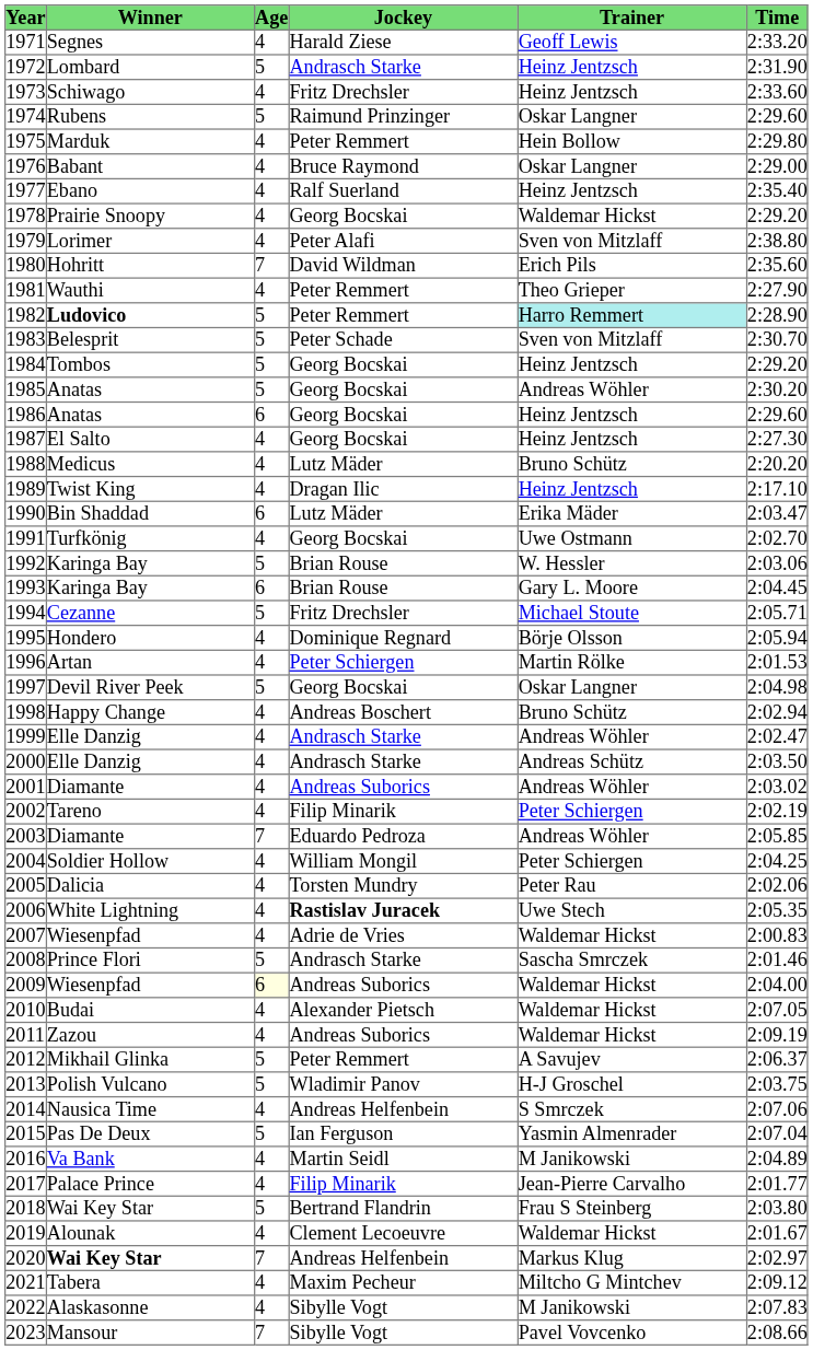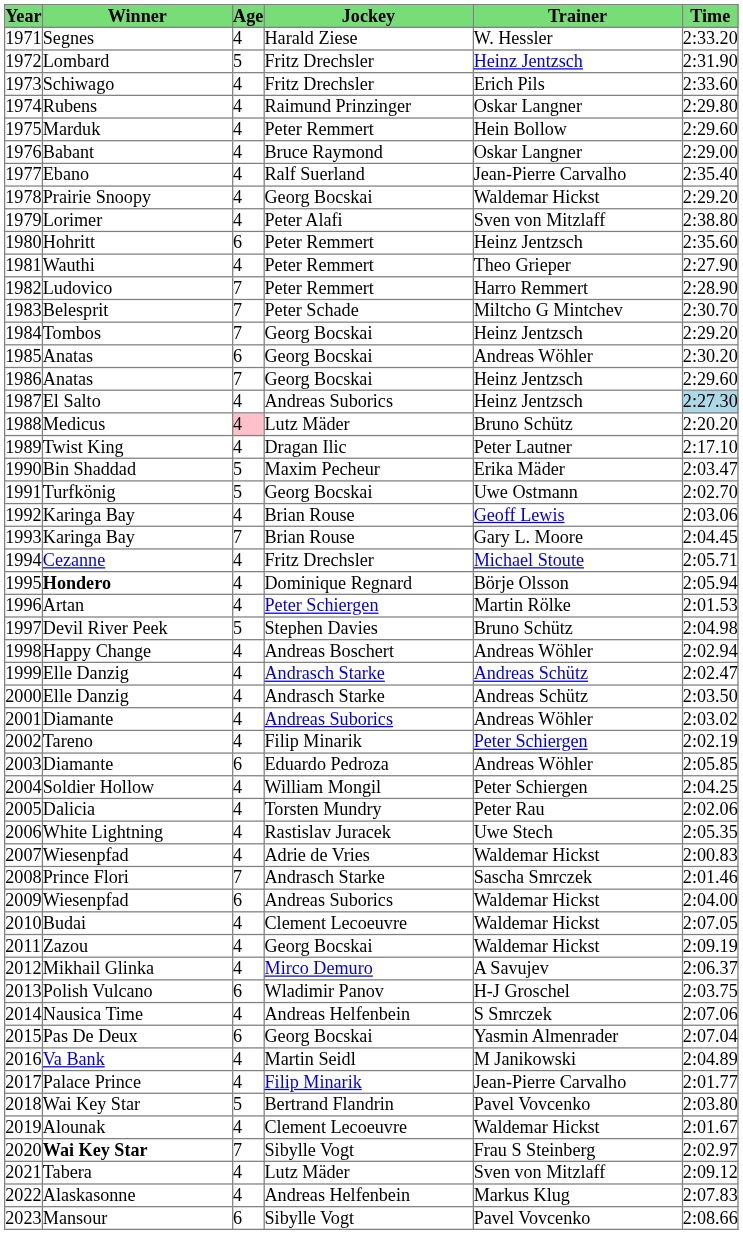 <table class = "sortable" | border="1" cellpadding="0" style="border-collapse: collapse; font-size:90%">
 <tr bgcolor="#77dd77" align="center">
 <th>Year</th>
 <th>Winner</th>
 <th>Age</th>
 <th>Jockey</th>
 <th>Trainer</th>
 <th>Time</th>
 </tr>
 <tr>
 <td>1971</td>
 <td width=150px>Segnes</td>
 <td>4</td>
 <td width=165px>Harald Ziese</td>
-<td><a href='#'>Geoff Lewis</a></td>
+<td width=165px>W. Hessler</td>
 <td>2:33.20</td>
 </tr>
 <tr>
 <td>1972</td>
 <td>Lombard</td>
 <td>5</td>
-<td><a href='#'>Andrasch Starke</a></td>
+<td>Fritz Drechsler</td>
 <td><a href='#'>Heinz Jentzsch</a></td>
 <td>2:31.90</td>
 </tr>
 <tr>
 <td>1973</td>
 <td>Schiwago</td>
 <td>4</td>
 <td>Fritz Drechsler</td>
-<td>Heinz Jentzsch</td>
+<td>Erich Pils</td>
 <td>2:33.60</td>
 </tr>
 <tr>
 <td>1974</td>
 <td>Rubens</td>
-<td>5</td>
+<td>4</td>
 <td>Raimund Prinzinger</td>
 <td>Oskar Langner</td>
-<td>2:29.60</td>
+<td>2:29.80</td>
 </tr>
 <tr>
 <td>1975</td>
 <td>Marduk</td>
 <td>4</td>
 <td>Peter Remmert</td>
 <td>Hein Bollow</td>
-<td>2:29.80</td>
+<td>2:29.60</td>
 </tr>
 <tr>
 <td>1976</td>
 <td>Babant</td>
 <td>4</td>
 <td>Bruce Raymond</td>
 <td>Oskar Langner</td>
 <td>2:29.00</td>
 </tr>
 <tr>
 <td>1977</td>
 <td>Ebano</td>
 <td>4</td>
 <td>Ralf Suerland</td>
-<td>Heinz Jentzsch</td>
+<td>Jean-Pierre Carvalho</td>
 <td>2:35.40</td>
 </tr>
 <tr>
 <td>1978</td>
 <td>Prairie Snoopy</td>
 <td>4</td>
 <td>Georg Bocskai</td>
 <td>Waldemar Hickst</td>
 <td>2:29.20</td>
 </tr>
 <tr>
 <td>1979</td>
 <td>Lorimer</td>
 <td>4</td>
 <td>Peter Alafi</td>
 <td>Sven von Mitzlaff</td>
 <td>2:38.80</td>
 </tr>
 <tr>
 <td>1980</td>
 <td>Hohritt</td>
-<td>7</td>
-<td>David Wildman</td>
-<td>Erich Pils</td>
+<td>6</td>
+<td>Peter Remmert</td>
+<td>Heinz Jentzsch</td>
 <td>2:35.60</td>
 </tr>
 <tr>
 <td>1981</td>
 <td>Wauthi</td>
 <td>4</td>
 <td>Peter Remmert</td>
 <td>Theo Grieper</td>
 <td>2:27.90</td>
 </tr>
 <tr>
 <td>1982</td>
-<td><strong>Ludovico</strong></td>
-<td>5</td>
+<td>Ludovico</td>
+<td>7</td>
 <td>Peter Remmert</td>
-<td style="background: paleturquoise;">Harro Remmert</td>
+<td>Harro Remmert</td>
 <td>2:28.90</td>
 </tr>
 <tr>
 <td>1983</td>
 <td>Belesprit</td>
-<td>5</td>
+<td>7</td>
 <td>Peter Schade</td>
-<td>Sven von Mitzlaff</td>
+<td>Miltcho G Mintchev</td>
 <td>2:30.70</td>
 </tr>
 <tr>
 <td>1984</td>
 <td>Tombos</td>
-<td>5</td>
+<td>7</td>
 <td>Georg Bocskai</td>
 <td>Heinz Jentzsch</td>
 <td>2:29.20</td>
 </tr>
 <tr>
 <td>1985</td>
 <td>Anatas</td>
-<td>5</td>
+<td>6</td>
 <td>Georg Bocskai</td>
 <td>Andreas Wöhler</td>
 <td>2:30.20</td>
 </tr>
 <tr>
 <td>1986</td>
 <td>Anatas</td>
-<td>6</td>
+<td>7</td>
 <td>Georg Bocskai</td>
 <td>Heinz Jentzsch</td>
 <td>2:29.60</td>
 </tr>
 <tr>
 <td>1987</td>
 <td>El Salto</td>
 <td>4</td>
-<td>Georg Bocskai</td>
+<td>Andreas Suborics</td>
 <td>Heinz Jentzsch</td>
-<td>2:27.30</td>
+<td style="background: lightblue;">2:27.30</td>
 </tr>
 <tr>
 <td>1988</td>
 <td>Medicus</td>
-<td>4</td>
+<td style="background: pink;">4</td>
 <td>Lutz Mäder</td>
 <td>Bruno Schütz</td>
 <td>2:20.20</td>
 </tr>
 <tr>
 <td>1989</td>
 <td>Twist King</td>
 <td>4</td>
 <td>Dragan Ilic</td>
-<td><a href='#'>Heinz Jentzsch</a></td>
+<td>Peter Lautner</td>
 <td>2:17.10</td>
 </tr>
 <tr>
 <td>1990</td>
 <td>Bin Shaddad</td>
-<td>6</td>
-<td>Lutz Mäder</td>
+<td>5</td>
+<td>Maxim Pecheur</td>
 <td>Erika Mäder</td>
 <td>2:03.47</td>
 </tr>
 <tr>
 <td>1991</td>
 <td>Turfkönig</td>
-<td>4</td>
+<td>5</td>
 <td>Georg Bocskai</td>
 <td>Uwe Ostmann</td>
 <td>2:02.70</td>
 </tr>
 <tr>
 <td>1992</td>
 <td>Karinga Bay</td>
-<td>5</td>
+<td>4</td>
 <td>Brian Rouse</td>
-<td width=165px>W. Hessler</td>
+<td><a href='#'>Geoff Lewis</a></td>
 <td>2:03.06</td>
 </tr>
 <tr>
 <td>1993</td>
 <td>Karinga Bay</td>
-<td>6</td>
+<td>7</td>
 <td>Brian Rouse</td>
 <td>Gary L. Moore</td>
 <td>2:04.45</td>
 </tr>
 <tr>
 <td>1994</td>
 <td><a href='#'>Cezanne</a></td>
-<td>5</td>
+<td>4</td>
 <td>Fritz Drechsler</td>
 <td><a href='#'>Michael Stoute</a></td>
 <td>2:05.71</td>
 </tr>
 <tr>
 <td>1995</td>
-<td>Hondero</td>
+<td><strong>Hondero</strong></td>
 <td>4</td>
 <td>Dominique Regnard</td>
 <td>Börje Olsson</td>
 <td>2:05.94</td>
 </tr>
 <tr>
 <td>1996</td>
 <td>Artan</td>
 <td>4</td>
 <td><a href='#'>Peter Schiergen</a></td>
 <td>Martin Rölke</td>
 <td>2:01.53</td>
 </tr>
 <tr>
 <td>1997</td>
 <td>Devil River Peek</td>
 <td>5</td>
-<td>Georg Bocskai</td>
-<td>Oskar Langner</td>
+<td>Stephen Davies</td>
+<td>Bruno Schütz</td>
 <td>2:04.98</td>
 </tr>
 <tr>
 <td>1998</td>
 <td>Happy Change</td>
 <td>4</td>
 <td>Andreas Boschert</td>
-<td>Bruno Schütz</td>
+<td>Andreas Wöhler</td>
 <td>2:02.94</td>
 </tr>
 <tr>
 <td>1999</td>
 <td>Elle Danzig</td>
 <td>4</td>
 <td><a href='#'>Andrasch Starke</a></td>
-<td>Andreas Wöhler</td>
+<td><a href='#'>Andreas Schütz</a></td>
 <td>2:02.47</td>
 </tr>
 <tr>
 <td>2000</td>
 <td>Elle Danzig</td>
 <td>4</td>
 <td>Andrasch Starke</td>
 <td>Andreas Schütz</td>
 <td>2:03.50</td>
 </tr>
 <tr>
 <td>2001</td>
 <td>Diamante</td>
 <td>4</td>
 <td><a href='#'>Andreas Suborics</a></td>
 <td>Andreas Wöhler</td>
 <td>2:03.02</td>
 </tr>
 <tr>
 <td>2002</td>
 <td>Tareno</td>
 <td>4</td>
 <td>Filip Minarik</td>
 <td><a href='#'>Peter Schiergen</a></td>
 <td>2:02.19</td>
 </tr>
 <tr>
 <td>2003</td>
 <td>Diamante</td>
-<td>7</td>
+<td>6</td>
 <td>Eduardo Pedroza</td>
 <td>Andreas Wöhler</td>
 <td>2:05.85</td>
 </tr>
 <tr>
 <td>2004</td>
 <td>Soldier Hollow</td>
 <td>4</td>
 <td>William Mongil</td>
 <td>Peter Schiergen</td>
 <td>2:04.25</td>
 </tr>
 <tr>
 <td>2005</td>
 <td>Dalicia</td>
 <td>4</td>
 <td>Torsten Mundry</td>
 <td>Peter Rau</td>
 <td>2:02.06</td>
 </tr>
 <tr>
 <td>2006</td>
 <td>White Lightning</td>
 <td>4</td>
-<td><strong>Rastislav Juracek</strong></td>
+<td>Rastislav Juracek</td>
 <td>Uwe Stech</td>
 <td>2:05.35</td>
 </tr>
 <tr>
 <td>2007</td>
 <td>Wiesenpfad</td>
 <td>4</td>
 <td>Adrie de Vries</td>
 <td>Waldemar Hickst</td>
 <td>2:00.83</td>
 </tr>
 <tr>
 <td>2008</td>
 <td>Prince Flori</td>
-<td>5</td>
+<td>7</td>
 <td>Andrasch Starke</td>
 <td>Sascha Smrczek</td>
 <td>2:01.46</td>
 </tr>
 <tr>
 <td>2009</td>
 <td>Wiesenpfad</td>
-<td style="background: lightyellow;">6</td>
+<td>6</td>
 <td>Andreas Suborics</td>
 <td>Waldemar Hickst</td>
 <td>2:04.00</td>
 </tr>
 <tr>
 <td>2010</td>
 <td>Budai</td>
 <td>4</td>
-<td>Alexander Pietsch</td>
+<td>Clement Lecoeuvre</td>
 <td>Waldemar Hickst</td>
 <td>2:07.05</td>
 </tr>
 <tr>
 <td>2011</td>
 <td>Zazou</td>
 <td>4</td>
-<td>Andreas Suborics</td>
+<td>Georg Bocskai</td>
 <td>Waldemar Hickst</td>
 <td>2:09.19</td>
 </tr>
 <tr>
 <td>2012</td>
 <td>Mikhail Glinka</td>
-<td>5</td>
-<td>Peter Remmert</td>
+<td>4</td>
+<td><a href='#'>Mirco Demuro</a></td>
 <td>A Savujev</td>
 <td>2:06.37</td>
 </tr>
 <tr>
 <td>2013</td>
 <td>Polish Vulcano</td>
-<td>5</td>
+<td>6</td>
 <td>Wladimir Panov</td>
 <td>H-J Groschel</td>
 <td>2:03.75</td>
 </tr>
 <tr>
 <td>2014</td>
 <td>Nausica Time</td>
 <td>4</td>
 <td>Andreas Helfenbein</td>
 <td>S Smrczek</td>
 <td>2:07.06</td>
 </tr>
 <tr>
 <td>2015</td>
 <td>Pas De Deux</td>
-<td>5</td>
-<td>Ian Ferguson</td>
+<td>6</td>
+<td>Georg Bocskai</td>
 <td>Yasmin Almenrader</td>
 <td>2:07.04</td>
 </tr>
 <tr>
 <td>2016</td>
 <td><a href='#'>Va Bank</a></td>
 <td>4</td>
 <td>Martin Seidl</td>
 <td>M Janikowski</td>
 <td>2:04.89</td>
 </tr>
 <tr>
 <td>2017</td>
 <td>Palace Prince</td>
 <td>4</td>
 <td><a href='#'>Filip Minarik</a></td>
 <td>Jean-Pierre Carvalho</td>
 <td>2:01.77</td>
 </tr>
 <tr>
 <td>2018</td>
 <td>Wai Key Star</td>
 <td>5</td>
 <td>Bertrand Flandrin</td>
-<td>Frau S Steinberg</td>
+<td>Pavel Vovcenko</td>
 <td>2:03.80</td>
 </tr>
 <tr>
 <td>2019</td>
 <td>Alounak</td>
 <td>4</td>
 <td>Clement Lecoeuvre</td>
 <td>Waldemar Hickst</td>
 <td>2:01.67</td>
 </tr>
 <tr>
 <td>2020</td>
 <td><strong>Wai Key Star</strong></td>
 <td>7</td>
-<td>Andreas Helfenbein</td>
-<td>Markus Klug</td>
+<td>Sibylle Vogt</td>
+<td>Frau S Steinberg</td>
 <td>2:02.97</td>
 </tr>
 <tr>
 <td>2021</td>
 <td>Tabera</td>
 <td>4</td>
-<td>Maxim Pecheur</td>
-<td>Miltcho G Mintchev</td>
+<td>Lutz Mäder</td>
+<td>Sven von Mitzlaff</td>
 <td>2:09.12</td>
 </tr>
 <tr>
 <td>2022</td>
 <td>Alaskasonne</td>
 <td>4</td>
-<td>Sibylle Vogt</td>
-<td>M Janikowski</td>
+<td>Andreas Helfenbein</td>
+<td>Markus Klug</td>
 <td>2:07.83</td>
 </tr>
 <tr>
 <td>2023</td>
 <td>Mansour</td>
-<td>7</td>
+<td>6</td>
 <td>Sibylle Vogt</td>
 <td>Pavel Vovcenko</td>
 <td>2:08.66</td>
 </tr>
 </table>
